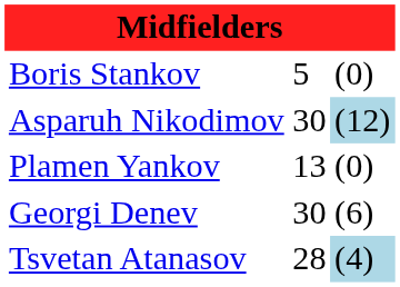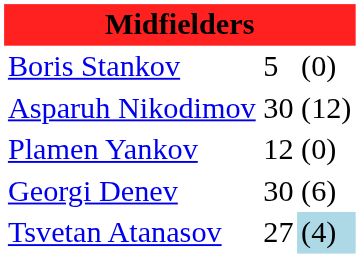 <table class="toccolours" border="0" cellpadding="2" cellspacing="0" align="left" style="margin:0.5em;">
 <tr>
 <th colspan="4" align="center" bgcolor="#FF2020"><span>Midfielders</span></th>
 </tr>
 <tr>
 <td> <a href='#'>Boris Stankov</a></td>
 <td>5</td>
 <td>(0)</td>
 </tr>
 <tr>
 <td> <a href='#'>Asparuh Nikodimov</a></td>
 <td>30</td>
-<td style="background: lightblue;">(12)</td>
+<td>(12)</td>
 </tr>
 <tr>
 <td> <a href='#'>Plamen Yankov</a></td>
-<td>13</td>
+<td>12</td>
 <td>(0)</td>
 </tr>
 <tr>
 <td> <a href='#'>Georgi Denev</a></td>
 <td>30</td>
 <td>(6)</td>
 </tr>
 <tr>
 <td> <a href='#'>Tsvetan Atanasov</a></td>
-<td>28</td>
+<td>27</td>
 <td style="background: lightblue;">(4)</td>
 </tr>
 <tr>
 </tr>
 </table>
